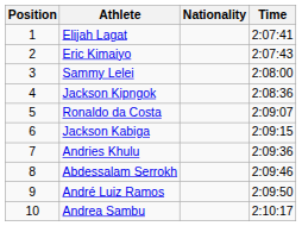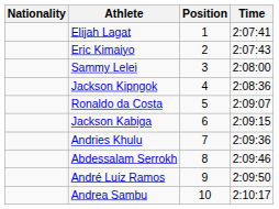 <table class="wikitable sortable">
 <tr>
+<th>Nationality</th>
+<th>Athlete</th>
 <th>Position</th>
-<th>Athlete</th>
-<th>Nationality</th>
 <th>Time</th>
 </tr>
 <tr>
+<td></td>
+<td><a href='#'>Elijah Lagat</a></td>
 <td style="text-align:center">1</td>
-<td><a href='#'>Elijah Lagat</a></td>
-<td></td>
 <td>2:07:41</td>
 </tr>
 <tr>
+<td></td>
+<td><a href='#'>Eric Kimaiyo</a></td>
 <td style="text-align:center">2</td>
-<td><a href='#'>Eric Kimaiyo</a></td>
-<td></td>
 <td>2:07:43</td>
 </tr>
 <tr>
+<td></td>
+<td><a href='#'>Sammy Lelei</a></td>
 <td style="text-align:center">3</td>
-<td><a href='#'>Sammy Lelei</a></td>
-<td></td>
 <td>2:08:00</td>
 </tr>
 <tr>
+<td></td>
+<td><a href='#'>Jackson Kipngok</a></td>
 <td style="text-align:center">4</td>
-<td><a href='#'>Jackson Kipngok</a></td>
-<td></td>
 <td>2:08:36</td>
 </tr>
 <tr>
+<td></td>
+<td><a href='#'>Ronaldo da Costa</a></td>
 <td style="text-align:center">5</td>
-<td><a href='#'>Ronaldo da Costa</a></td>
-<td></td>
 <td>2:09:07</td>
 </tr>
 <tr>
+<td></td>
+<td><a href='#'>Jackson Kabiga</a></td>
 <td style="text-align:center">6</td>
-<td><a href='#'>Jackson Kabiga</a></td>
-<td></td>
 <td>2:09:15</td>
 </tr>
 <tr>
+<td></td>
+<td><a href='#'>Andries Khulu</a></td>
 <td style="text-align:center">7</td>
-<td><a href='#'>Andries Khulu</a></td>
-<td></td>
 <td>2:09:36</td>
 </tr>
 <tr>
+<td></td>
+<td><a href='#'>Abdessalam Serrokh</a></td>
 <td style="text-align:center">8</td>
-<td><a href='#'>Abdessalam Serrokh</a></td>
-<td></td>
 <td>2:09:46</td>
 </tr>
 <tr>
+<td></td>
+<td><a href='#'>André Luiz Ramos</a></td>
 <td style="text-align:center">9</td>
-<td><a href='#'>André Luiz Ramos</a></td>
-<td></td>
 <td>2:09:50</td>
 </tr>
 <tr>
+<td></td>
+<td><a href='#'>Andrea Sambu</a></td>
 <td style="text-align:center">10</td>
-<td><a href='#'>Andrea Sambu</a></td>
-<td></td>
 <td>2:10:17</td>
 </tr>
 </table>
